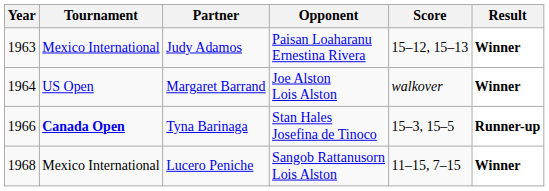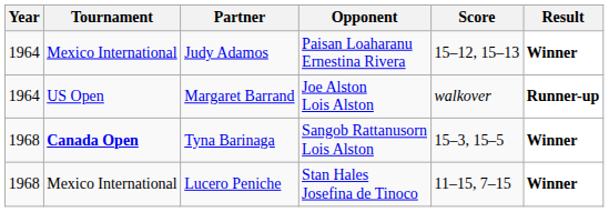 <table class="sortable wikitable" style="font-size: 90%;">
 <tr>
 <th>Year</th>
 <th>Tournament</th>
 <th>Partner</th>
 <th>Opponent</th>
 <th>Score</th>
 <th>Result</th>
 </tr>
 <tr>
-<td align="center">1963</td>
+<td align="center">1964</td>
 <td><a href='#'>Mexico International</a></td>
 <td> <a href='#'>Judy Adamos</a></td>
 <td> <a href='#'>Paisan Loaharanu</a><br> <a href='#'>Ernestina Rivera</a></td>
 <td>15–12, 15–13</td>
 <td style="text-align:left; background:white"> <strong>Winner</strong></td>
 </tr>
 <tr>
 <td align="center">1964</td>
 <td><a href='#'>US Open</a></td>
 <td> <a href='#'>Margaret Barrand</a></td>
 <td> <a href='#'>Joe Alston</a><br> <a href='#'>Lois Alston</a></td>
 <td><em>walkover</em></td>
-<td style="text-align:left; background:white"> <strong>Winner</strong></td>
+<td style="text-align:left; background:white"> <strong>Runner-up</strong></td>
 </tr>
 <tr>
-<td align="center">1966</td>
+<td align="center">1968</td>
 <td><strong><a href='#'>Canada Open</a></strong></td>
 <td> <a href='#'>Tyna Barinaga</a></td>
-<td> <a href='#'>Stan Hales</a><br> <a href='#'>Josefina de Tinoco</a></td>
+<td> <a href='#'>Sangob Rattanusorn</a><br> <a href='#'>Lois Alston</a></td>
 <td>15–3, 15–5</td>
-<td style="text-align:left; background:white"> <strong>Runner-up</strong></td>
+<td style="text-align:left; background:white"> <strong>Winner</strong></td>
 </tr>
 <tr>
 <td align="center">1968</td>
 <td>Mexico International</td>
 <td> <a href='#'>Lucero Peniche</a></td>
-<td> <a href='#'>Sangob Rattanusorn</a><br> <a href='#'>Lois Alston</a></td>
+<td> <a href='#'>Stan Hales</a><br> <a href='#'>Josefina de Tinoco</a></td>
 <td>11–15, 7–15</td>
 <td style="text-align:left; background:white"> <strong>Winner</strong></td>
 </tr>
 </table>
